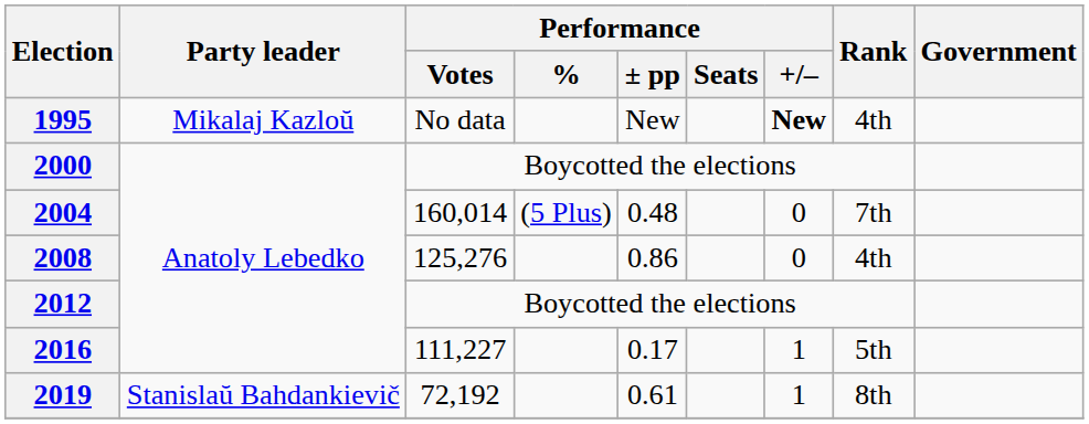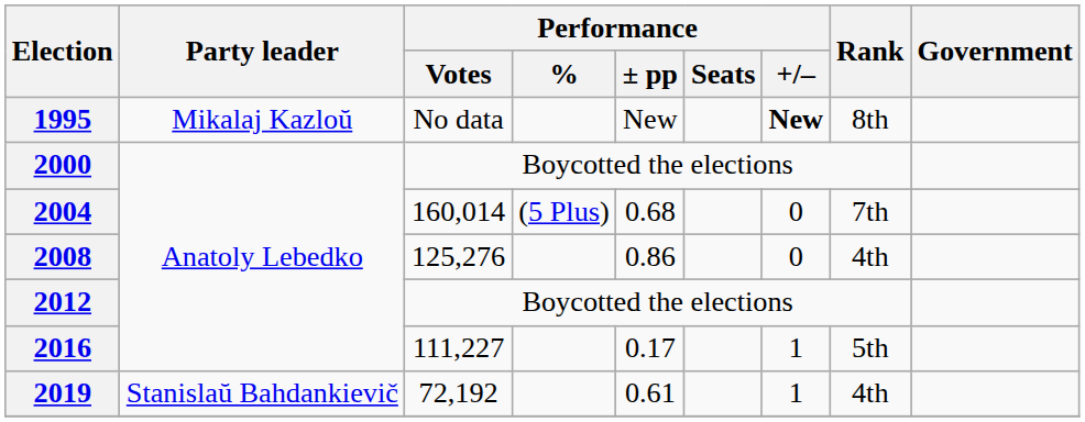 <table class=wikitable style=text-align:center>
 <tr>
 <th rowspan="2"><strong>Election</strong></th>
 <th rowspan="2">Party leader</th>
 <th colspan="5" scope="col">Performance</th>
 <th rowspan="2">Rank</th>
 <th rowspan="2">Government</th>
 </tr>
 <tr>
 <th><strong>Votes</strong></th>
 <th><strong>%</strong></th>
 <th><strong>± pp</strong></th>
 <th><strong>Seats</strong></th>
 <th><strong>+/–</strong></th>
 </tr>
 <tr>
 <th><a href='#'>1995</a></th>
 <td rowspan="1"><a href='#'>Mikalaj Kazloŭ</a></td>
 <td>No data</td>
 <td></td>
 <td>New</td>
 <td></td>
 <td><strong>New</strong></td>
-<td>4th</td>
+<td> 8th</td>
 <td></td>
 </tr>
 <tr>
 <th><a href='#'>2000</a></th>
 <td rowspan="5"><a href='#'>Anatoly Lebedko</a></td>
 <td rowspan="1" colspan="6">Boycotted the elections</td>
 <td></td>
 </tr>
 <tr>
 <th><a href='#'>2004</a></th>
 <td>160,014</td>
 <td> (<a href='#'>5 Plus</a>)</td>
-<td> 0.48</td>
+<td> 0.68</td>
 <td></td>
 <td> 0</td>
 <td> 7th</td>
 <td></td>
 </tr>
 <tr>
 <th><a href='#'>2008</a></th>
 <td>125,276</td>
 <td></td>
 <td> 0.86</td>
 <td></td>
 <td> 0</td>
 <td> 4th</td>
 <td></td>
 </tr>
 <tr>
 <th><a href='#'>2012</a></th>
 <td rowspan="1" colspan="6">Boycotted the elections</td>
 <td></td>
 </tr>
 <tr>
 <th><a href='#'>2016</a></th>
 <td>111,227</td>
 <td></td>
 <td> 0.17</td>
 <td></td>
 <td> 1</td>
 <td> 5th</td>
 <td></td>
 </tr>
 <tr>
 <th><a href='#'>2019</a></th>
 <td rowspan="1"><a href='#'>Stanislaŭ Bahdankievič</a></td>
 <td>72,192</td>
 <td></td>
 <td> 0.61</td>
 <td></td>
 <td> 1</td>
-<td> 8th</td>
+<td>4th</td>
 <td></td>
 </tr>
 <tr>
 </tr>
 </table>
